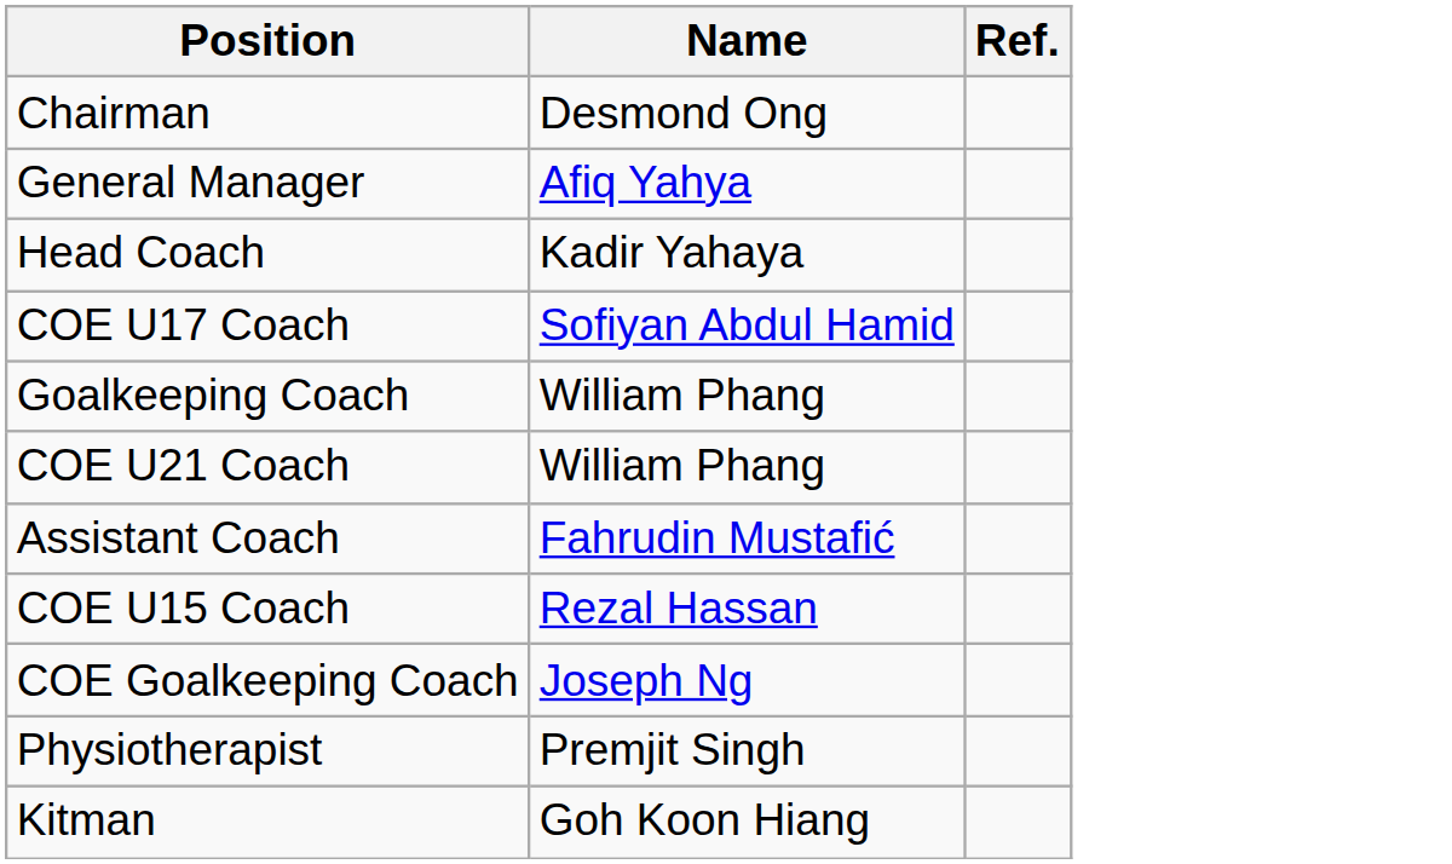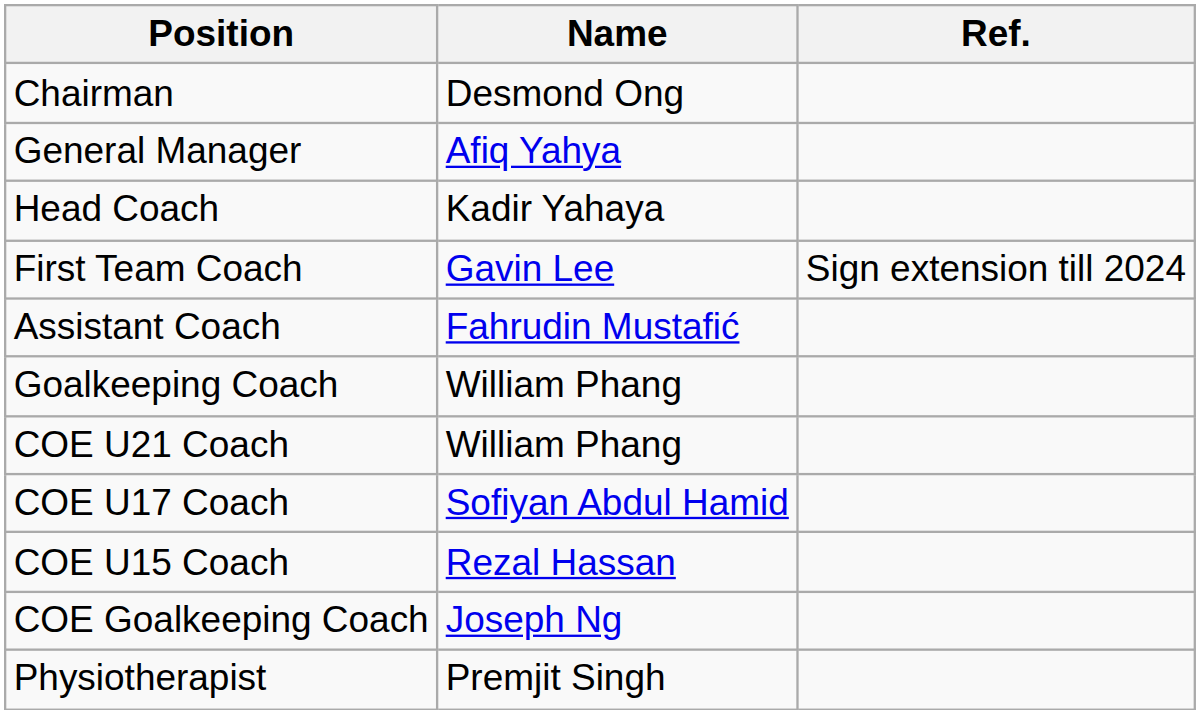 <table class="wikitable">
 <tr>
 <th>Position</th>
 <th>Name</th>
 <th>Ref.</th>
 </tr>
 <tr>
 <td>Chairman</td>
 <td> Desmond Ong</td>
 <td></td>
 </tr>
 <tr>
 <td>General Manager</td>
 <td> <a href='#'>Afiq Yahya</a></td>
 <td></td>
 </tr>
 <tr>
 <td>Head Coach</td>
 <td> Kadir Yahaya</td>
 <td></td>
 </tr>
 <tr>
-<td>COE U17 Coach</td>
-<td> <a href='#'>Sofiyan Abdul Hamid</a></td>
+<td>First Team Coach</td>
+<td> <a href='#'>Gavin Lee</a></td>
+<td>Sign extension till 2024 </td>
+</tr>
+<tr>
+<td>Assistant Coach</td>
+<td> <a href='#'>Fahrudin Mustafić</a></td>
 <td></td>
 </tr>
 <tr>
 <td>Goalkeeping Coach</td>
 <td> William Phang</td>
 <td></td>
 </tr>
 <tr>
 <td>COE U21 Coach</td>
 <td> William Phang</td>
 <td></td>
 </tr>
 <tr>
-<td>Assistant Coach</td>
-<td> <a href='#'>Fahrudin Mustafić</a></td>
+<td>COE U17 Coach</td>
+<td> <a href='#'>Sofiyan Abdul Hamid</a></td>
 <td></td>
 </tr>
 <tr>
 <td>COE U15 Coach</td>
 <td> <a href='#'>Rezal Hassan</a></td>
 <td></td>
 </tr>
 <tr>
 <td>COE Goalkeeping Coach</td>
 <td> <a href='#'>Joseph Ng</a></td>
 <td></td>
 </tr>
 <tr>
 <td>Physiotherapist</td>
 <td> Premjit Singh</td>
 <td></td>
 </tr>
-<tr>
-<td>Kitman</td>
-<td> Goh Koon Hiang</td>
-<td></td>
-</tr>
 </table>
